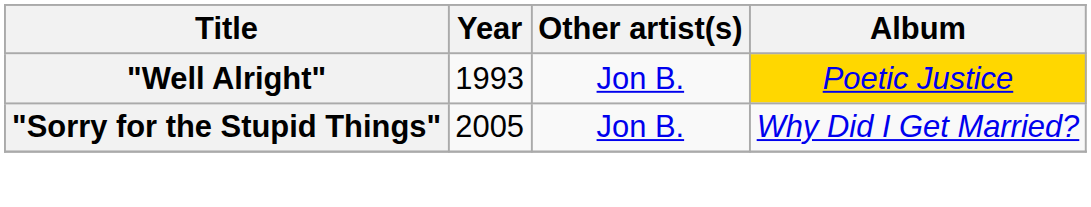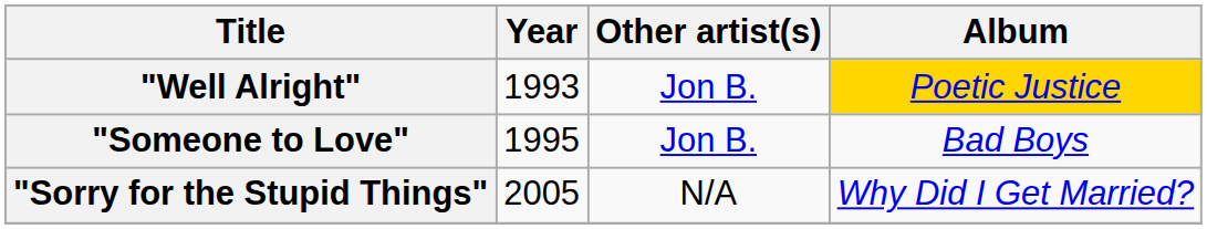 <table class="wikitable plainrowheaders" style="text-align:center;">
 <tr>
 <th scope="col">Title</th>
 <th scope="col">Year</th>
 <th scope="col">Other artist(s)</th>
 <th scope="col">Album</th>
 </tr>
 <tr>
 <th scope="row">"Well Alright"</th>
 <td>1993</td>
 <td><a href='#'>Jon B.</a></td>
 <td style="background: gold;"><em><a href='#'>Poetic Justice</a></em></td>
 </tr>
 <tr>
+<th scope="row">"Someone to Love"</th>
+<td>1995</td>
+<td><a href='#'>Jon B.</a></td>
+<td><em><a href='#'>Bad Boys</a></em></td>
+</tr>
+<tr>
 <th scope="row">"Sorry for the Stupid Things"</th>
 <td>2005</td>
-<td><a href='#'>Jon B.</a></td>
+<td>N/A</td>
 <td><em><a href='#'>Why Did I Get Married?</a></em></td>
 </tr>
 <tr>
 </tr>
 </table>
